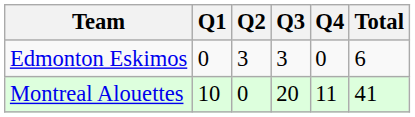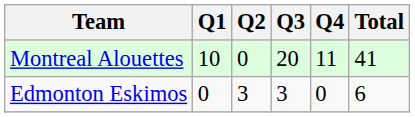 <table class="wikitable">
 <tr>
 <th>Team</th>
 <th>Q1</th>
 <th>Q2</th>
 <th>Q3</th>
 <th>Q4</th>
 <th>Total</th>
 </tr>
+<tr style="background-color:#DDFFDD">
+<td><a href='#'>Montreal Alouettes</a></td>
+<td>10</td>
+<td>0</td>
+<td>20</td>
+<td>11</td>
+<td>41</td>
+</tr>
 <tr>
 <td><a href='#'>Edmonton Eskimos</a></td>
 <td>0</td>
 <td>3</td>
 <td>3</td>
 <td>0</td>
 <td>6</td>
 </tr>
-<tr style="background-color:#DDFFDD">
-<td><a href='#'>Montreal Alouettes</a></td>
-<td>10</td>
-<td>0</td>
-<td>20</td>
-<td>11</td>
-<td>41</td>
-</tr>
 </table>
